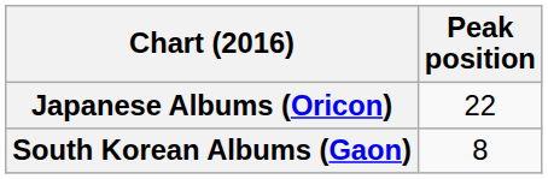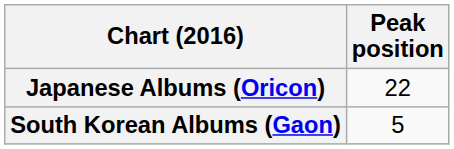 <table class="wikitable sortable plainrowheaders" style="text-align:center">
 <tr>
 <th scope="col">Chart (2016)</th>
 <th scope="col">Peak<br>position</th>
 </tr>
 <tr>
 <th scope="row">Japanese Albums (<a href='#'>Oricon</a>)</th>
 <td>22</td>
 </tr>
 <tr>
 <th scope="row">South Korean Albums (<a href='#'>Gaon</a>)</th>
-<td>8</td>
+<td>5</td>
 </tr>
 </table>
